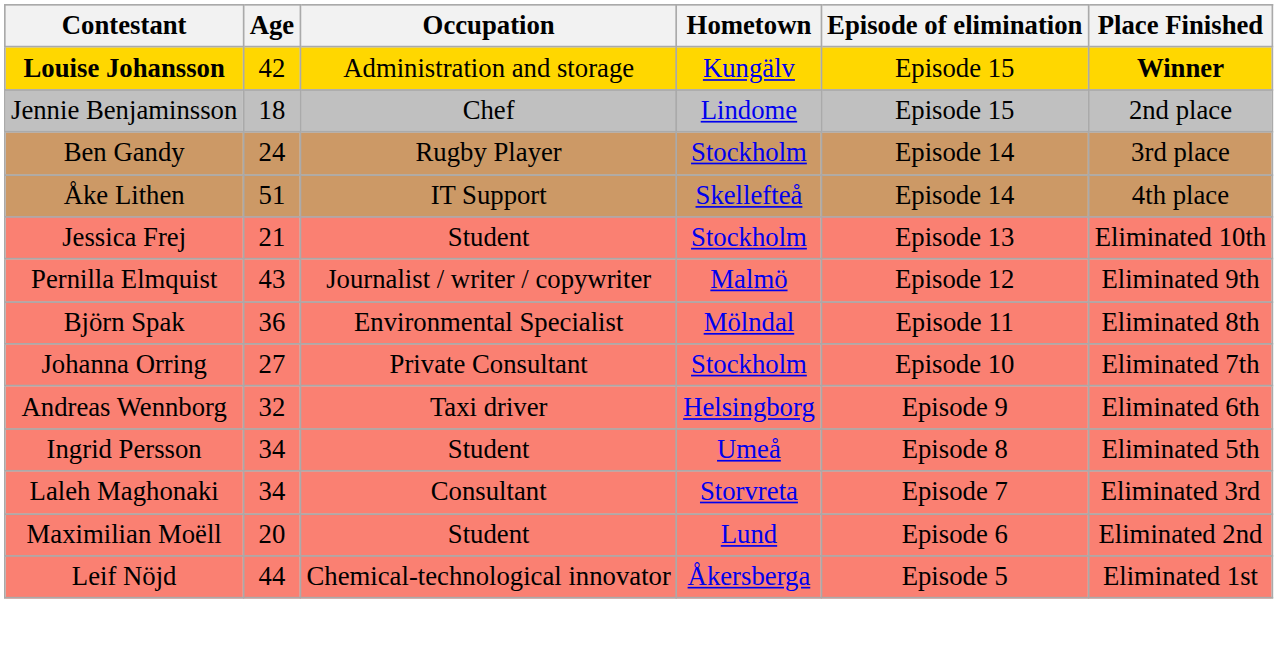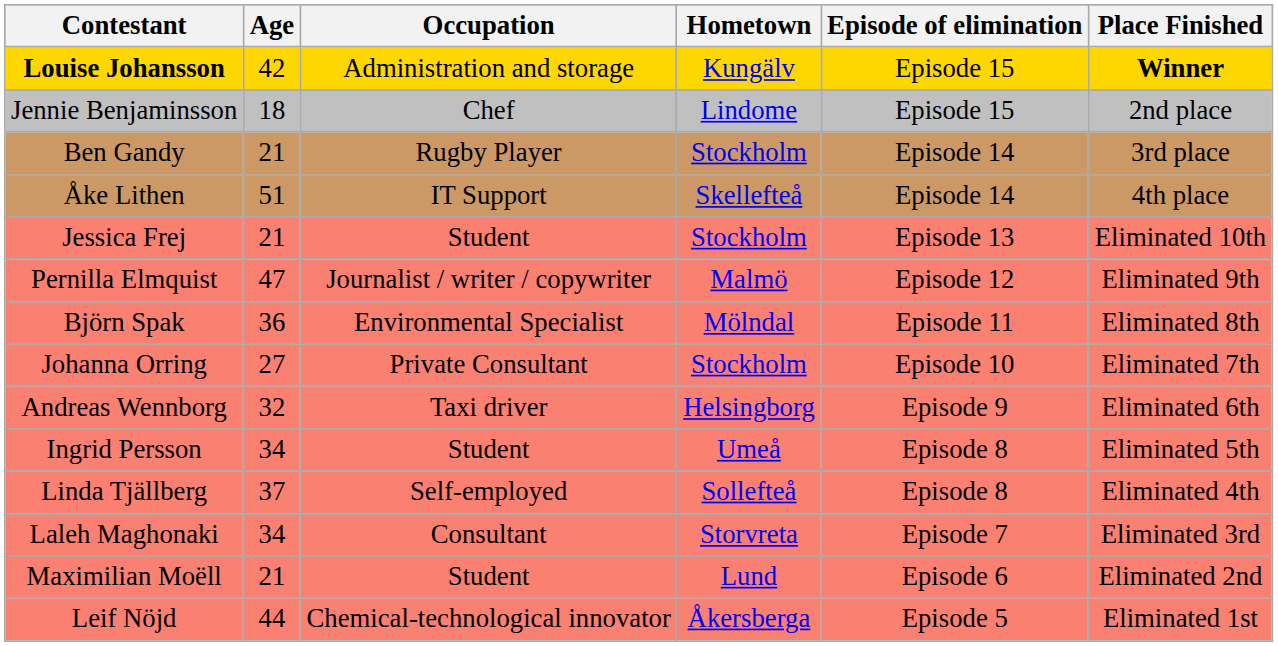 <table class="wikitable" style="text-align:center">
 <tr>
 <th>Contestant</th>
 <th>Age</th>
 <th>Occupation</th>
 <th>Hometown</th>
 <th>Episode of elimination</th>
 <th>Place Finished</th>
 </tr>
 <tr bgcolor="gold">
 <td><strong>Louise Johansson</strong></td>
 <td>42</td>
 <td>Administration and storage</td>
 <td><a href='#'>Kungälv</a></td>
 <td>Episode 15</td>
 <td><strong>Winner</strong></td>
 </tr>
 <tr bgcolor="silver">
 <td>Jennie Benjaminsson</td>
 <td>18</td>
 <td>Chef</td>
 <td><a href='#'>Lindome</a></td>
 <td>Episode 15</td>
 <td>2nd place</td>
 </tr>
 <tr bgcolor="#cc9966">
 <td>Ben Gandy</td>
-<td>24</td>
+<td>21</td>
 <td>Rugby Player</td>
 <td><a href='#'>Stockholm</a></td>
 <td>Episode 14</td>
 <td>3rd place</td>
 </tr>
 <tr bgcolor="#cc9966">
 <td>Åke Lithen</td>
 <td>51</td>
 <td>IT Support</td>
 <td><a href='#'>Skellefteå</a></td>
 <td>Episode 14</td>
 <td>4th place</td>
 </tr>
 <tr bgcolor="#fa8072">
 <td>Jessica Frej</td>
 <td>21</td>
 <td>Student</td>
 <td><a href='#'>Stockholm</a></td>
 <td>Episode 13</td>
 <td>Eliminated 10th</td>
 </tr>
 <tr bgcolor="#fa8072">
 <td>Pernilla Elmquist</td>
-<td>43</td>
+<td>47</td>
 <td>Journalist / writer / copywriter</td>
 <td><a href='#'>Malmö</a></td>
 <td>Episode 12</td>
 <td>Eliminated 9th</td>
 </tr>
 <tr bgcolor="#fa8072">
 <td>Björn Spak</td>
 <td>36</td>
 <td>Environmental Specialist</td>
 <td><a href='#'>Mölndal</a></td>
 <td>Episode 11</td>
 <td>Eliminated 8th</td>
 </tr>
 <tr bgcolor="#fa8072">
 <td>Johanna Orring</td>
 <td>27</td>
 <td>Private Consultant</td>
 <td><a href='#'>Stockholm</a></td>
 <td>Episode 10</td>
 <td>Eliminated 7th</td>
 </tr>
 <tr bgcolor="#fa8072">
 <td>Andreas Wennborg</td>
 <td>32</td>
 <td>Taxi driver</td>
 <td><a href='#'>Helsingborg</a></td>
 <td>Episode 9</td>
 <td>Eliminated 6th</td>
 </tr>
 <tr bgcolor="#fa8072">
 <td>Ingrid Persson</td>
 <td>34</td>
 <td>Student</td>
 <td><a href='#'>Umeå</a></td>
 <td>Episode 8</td>
 <td>Eliminated 5th</td>
 </tr>
 <tr bgcolor="#fa8072">
+<td>Linda Tjällberg</td>
+<td>37</td>
+<td>Self-employed</td>
+<td><a href='#'>Sollefteå</a></td>
+<td>Episode 8</td>
+<td>Eliminated 4th</td>
+</tr>
+<tr bgcolor="#fa8072">
 <td>Laleh Maghonaki</td>
 <td>34</td>
 <td>Consultant</td>
 <td><a href='#'>Storvreta</a></td>
 <td>Episode 7</td>
 <td>Eliminated 3rd</td>
 </tr>
 <tr bgcolor="#fa8072">
 <td>Maximilian Moëll</td>
-<td>20</td>
+<td>21</td>
 <td>Student</td>
 <td><a href='#'>Lund</a></td>
 <td>Episode 6</td>
 <td>Eliminated 2nd</td>
 </tr>
 <tr bgcolor="#fa8072">
 <td>Leif Nöjd</td>
 <td>44</td>
 <td>Chemical-technological innovator</td>
 <td><a href='#'>Åkersberga</a></td>
 <td>Episode 5</td>
 <td>Eliminated 1st</td>
 </tr>
 </table>
